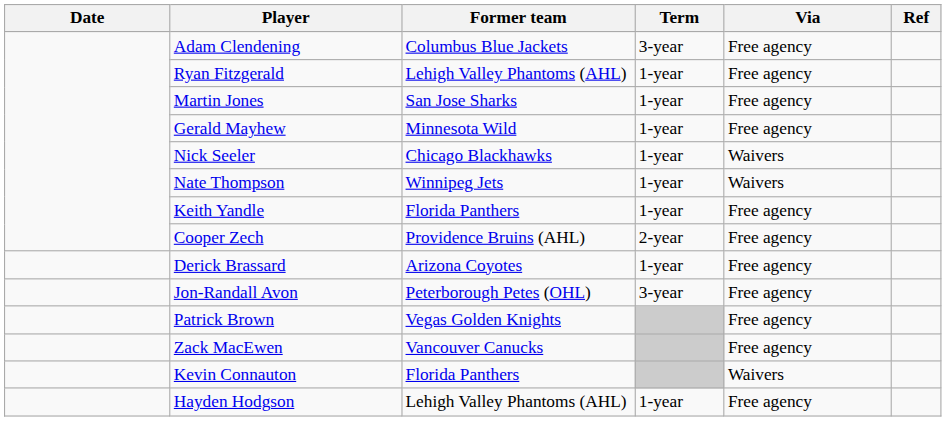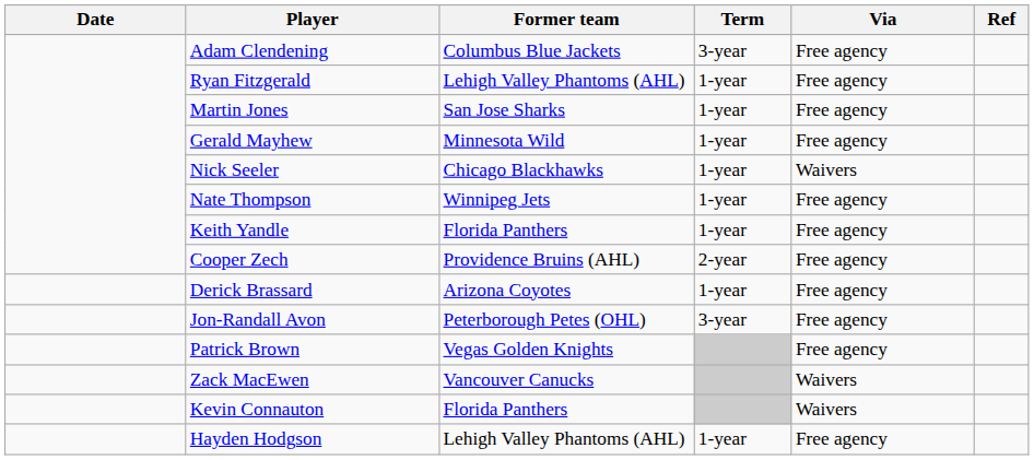 <table class="wikitable">
 <tr style="background:#ddd; text-align:center;">
 <th style="width: 10em;">Date</th>
 <th style="width: 14em;">Player</th>
 <th style="width: 14em;">Former team</th>
 <th style="width: 5em;">Term</th>
 <th style="width: 10em;">Via</th>
 <th style="width: 2.5em;">Ref</th>
 </tr>
 <tr>
 <td rowspan=8></td>
 <td><a href='#'>Adam Clendening</a></td>
 <td><a href='#'>Columbus Blue Jackets</a></td>
 <td>3-year</td>
 <td>Free agency</td>
 <td></td>
 </tr>
 <tr>
 <td><a href='#'>Ryan Fitzgerald</a></td>
 <td><a href='#'>Lehigh Valley Phantoms</a> (<a href='#'>AHL</a>)</td>
 <td>1-year</td>
 <td>Free agency</td>
 <td></td>
 </tr>
 <tr>
 <td><a href='#'>Martin Jones</a></td>
 <td><a href='#'>San Jose Sharks</a></td>
 <td>1-year</td>
 <td>Free agency</td>
 <td></td>
 </tr>
 <tr>
 <td><a href='#'>Gerald Mayhew</a></td>
 <td><a href='#'>Minnesota Wild</a></td>
 <td>1-year</td>
 <td>Free agency</td>
 <td></td>
 </tr>
 <tr>
 <td><a href='#'>Nick Seeler</a></td>
 <td><a href='#'>Chicago Blackhawks</a></td>
 <td>1-year</td>
 <td>Waivers</td>
 <td></td>
 </tr>
 <tr>
 <td><a href='#'>Nate Thompson</a></td>
 <td><a href='#'>Winnipeg Jets</a></td>
 <td>1-year</td>
-<td>Waivers</td>
+<td>Free agency</td>
 <td></td>
 </tr>
 <tr>
 <td><a href='#'>Keith Yandle</a></td>
 <td><a href='#'>Florida Panthers</a></td>
 <td>1-year</td>
 <td>Free agency</td>
 <td></td>
 </tr>
 <tr>
 <td><a href='#'>Cooper Zech</a></td>
 <td><a href='#'>Providence Bruins</a> (AHL)</td>
 <td>2-year</td>
 <td>Free agency</td>
 <td></td>
 </tr>
 <tr>
 <td></td>
 <td><a href='#'>Derick Brassard</a></td>
 <td><a href='#'>Arizona Coyotes</a></td>
 <td>1-year</td>
 <td>Free agency</td>
 <td></td>
 </tr>
 <tr>
 <td></td>
 <td><a href='#'>Jon-Randall Avon</a></td>
 <td><a href='#'>Peterborough Petes</a> (<a href='#'>OHL</a>)</td>
 <td>3-year</td>
 <td>Free agency</td>
 <td></td>
 </tr>
 <tr>
 <td></td>
 <td><a href='#'>Patrick Brown</a></td>
 <td><a href='#'>Vegas Golden Knights</a></td>
 <td style="background:#ccc;"></td>
 <td>Free agency</td>
 <td></td>
 </tr>
 <tr>
 <td></td>
 <td><a href='#'>Zack MacEwen</a></td>
 <td><a href='#'>Vancouver Canucks</a></td>
 <td style="background:#ccc;"></td>
-<td>Free agency</td>
+<td>Waivers</td>
 <td></td>
 </tr>
 <tr>
 <td></td>
 <td><a href='#'>Kevin Connauton</a></td>
 <td><a href='#'>Florida Panthers</a></td>
 <td style="background:#ccc;"></td>
 <td>Waivers</td>
 <td></td>
 </tr>
 <tr>
 <td></td>
 <td><a href='#'>Hayden Hodgson</a></td>
 <td>Lehigh Valley Phantoms (AHL)</td>
 <td>1-year</td>
 <td>Free agency</td>
 <td></td>
 </tr>
 </table>
